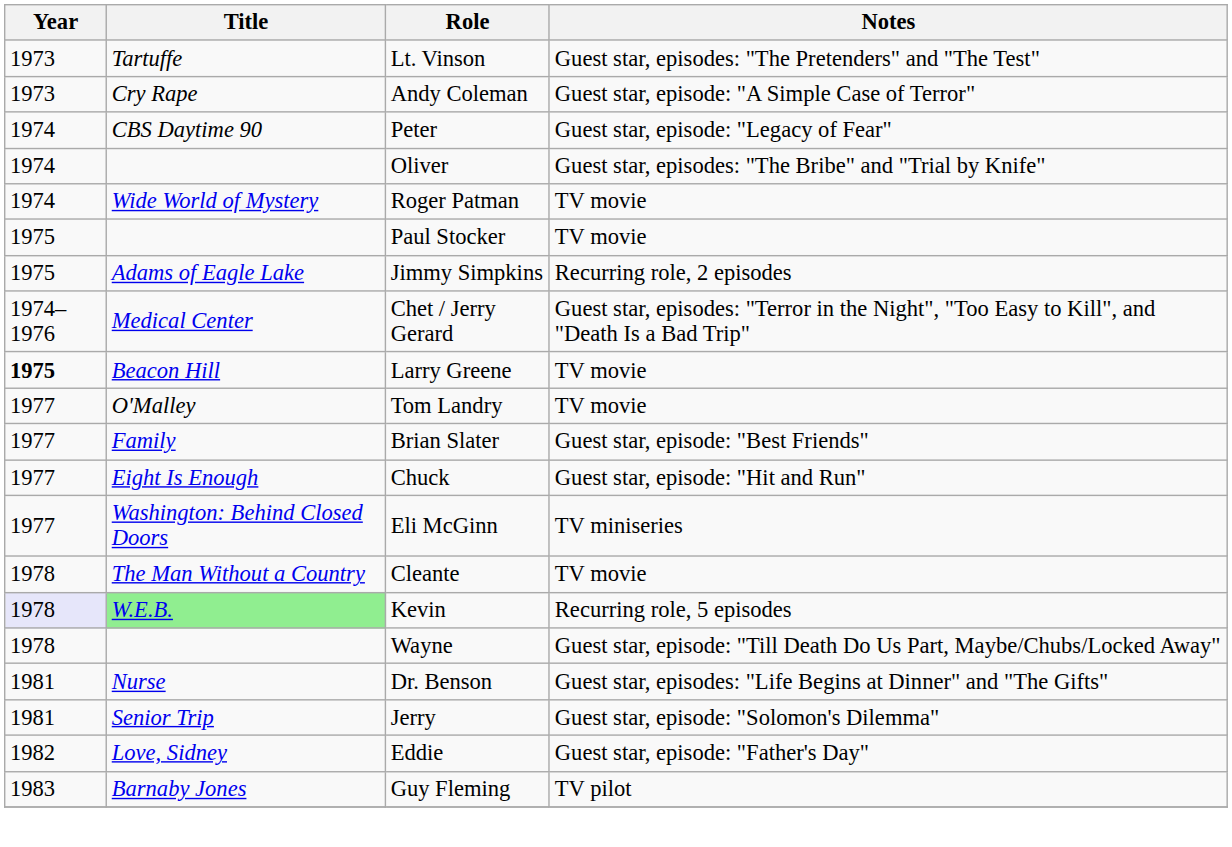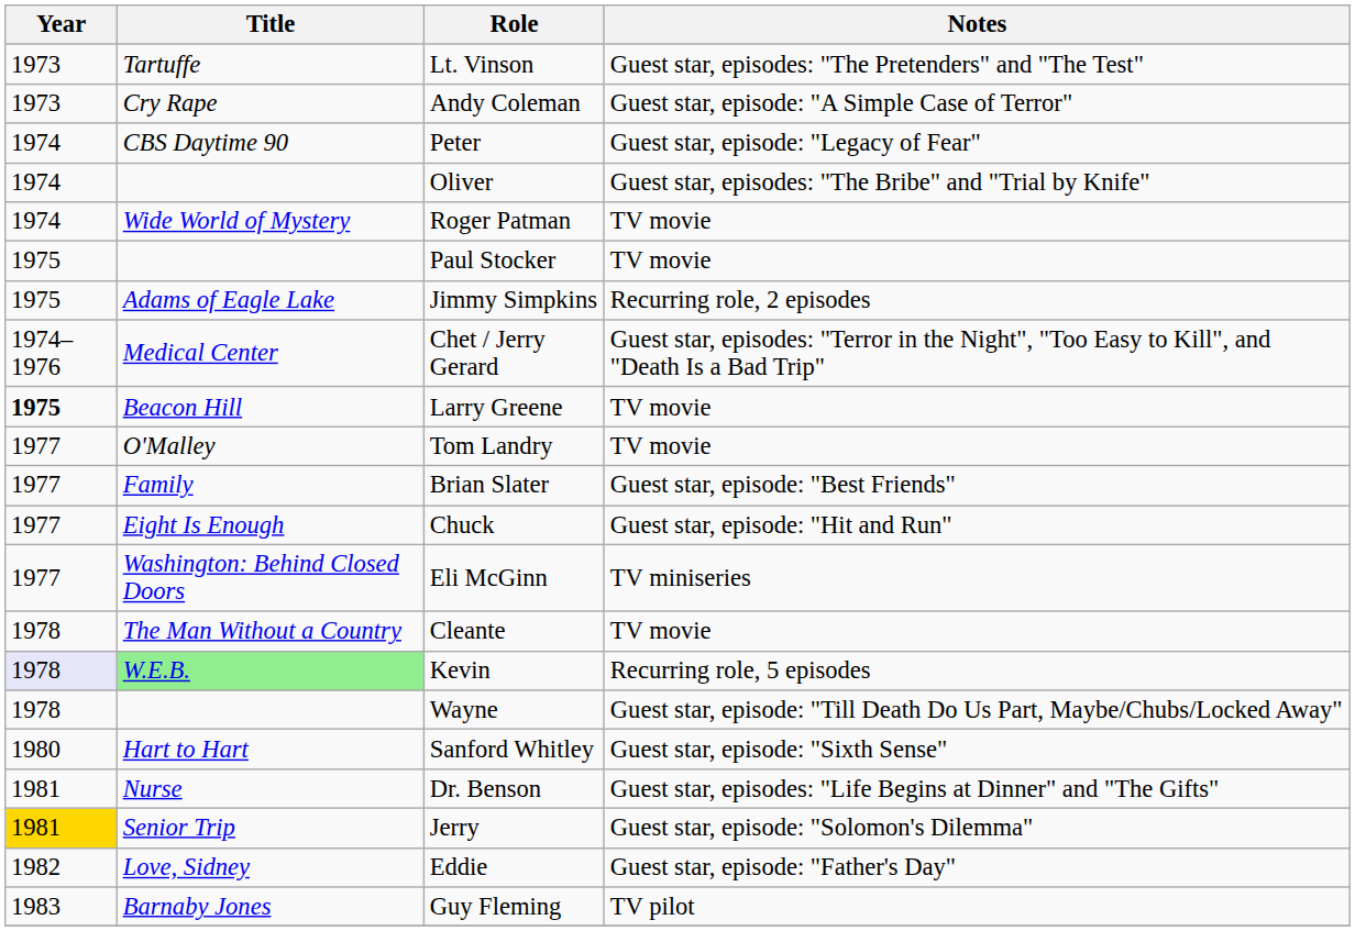 <table class="wikitable sortable">
 <tr>
 <th>Year</th>
 <th>Title</th>
 <th>Role</th>
 <th class="unsortable">Notes</th>
 </tr>
 <tr>
 <td>1973</td>
 <td><em>Tartuffe</em></td>
 <td>Lt. Vinson</td>
 <td>Guest star, episodes: "The Pretenders" and "The Test"</td>
 </tr>
 <tr>
 <td>1973</td>
 <td><em>Cry Rape</em></td>
 <td>Andy Coleman</td>
 <td>Guest star, episode: "A Simple Case of Terror"</td>
 </tr>
 <tr>
 <td>1974</td>
 <td><em>CBS Daytime 90</em></td>
 <td>Peter</td>
 <td>Guest star, episode: "Legacy of Fear"</td>
 </tr>
 <tr>
 <td>1974</td>
 <td><em></em></td>
 <td>Oliver</td>
 <td>Guest star, episodes: "The Bribe" and "Trial by Knife"</td>
 </tr>
 <tr>
 <td>1974</td>
 <td><em><a href='#'>Wide World of Mystery</a></em></td>
 <td>Roger Patman</td>
 <td>TV movie</td>
 </tr>
 <tr>
 <td>1975</td>
 <td><em></em></td>
 <td>Paul Stocker</td>
 <td>TV movie</td>
 </tr>
 <tr>
 <td>1975</td>
 <td><em><a href='#'>Adams of Eagle Lake</a></em></td>
 <td>Jimmy Simpkins</td>
 <td>Recurring role, 2 episodes</td>
 </tr>
 <tr>
 <td>1974–1976</td>
 <td><em><a href='#'>Medical Center</a></em></td>
 <td>Chet / Jerry Gerard</td>
 <td>Guest star, episodes: "Terror in the Night", "Too Easy to Kill", and "Death Is a Bad Trip"</td>
 </tr>
 <tr>
 <td><strong>1975</strong></td>
 <td><em><a href='#'>Beacon Hill</a></em></td>
 <td>Larry Greene</td>
 <td>TV movie</td>
 </tr>
 <tr>
 <td>1977</td>
 <td><em>O'Malley</em></td>
 <td>Tom Landry</td>
 <td>TV movie</td>
 </tr>
 <tr>
 <td>1977</td>
 <td><em><a href='#'>Family</a></em></td>
 <td>Brian Slater</td>
 <td>Guest star, episode: "Best Friends"</td>
 </tr>
 <tr>
 <td>1977</td>
 <td><em><a href='#'>Eight Is Enough</a></em></td>
 <td>Chuck</td>
 <td>Guest star, episode: "Hit and Run"</td>
 </tr>
 <tr>
 <td>1977</td>
 <td><em><a href='#'>Washington: Behind Closed Doors</a></em></td>
 <td>Eli McGinn</td>
 <td>TV miniseries</td>
 </tr>
 <tr>
 <td>1978</td>
 <td><em><a href='#'>The Man Without a Country</a></em></td>
 <td>Cleante</td>
 <td>TV movie</td>
 </tr>
 <tr>
 <td style="background: lavender;">1978</td>
 <td style="background: lightgreen;"><em><a href='#'>W.E.B.</a></em></td>
 <td>Kevin</td>
 <td>Recurring role, 5 episodes</td>
 </tr>
 <tr>
 <td>1978</td>
 <td><em></em></td>
 <td>Wayne</td>
 <td>Guest star, episode: "Till Death Do Us Part, Maybe/Chubs/Locked Away"</td>
 </tr>
 <tr>
+<td>1980</td>
+<td><em><a href='#'>Hart to Hart</a></em></td>
+<td>Sanford Whitley</td>
+<td>Guest star, episode: "Sixth Sense"</td>
+</tr>
+<tr>
 <td>1981</td>
 <td><em><a href='#'>Nurse</a></em></td>
 <td>Dr. Benson</td>
 <td>Guest star, episodes: "Life Begins at Dinner" and "The Gifts"</td>
 </tr>
 <tr>
-<td>1981</td>
+<td style="background: gold;">1981</td>
 <td><em><a href='#'>Senior Trip</a></em></td>
 <td>Jerry</td>
 <td>Guest star, episode: "Solomon's Dilemma"</td>
 </tr>
 <tr>
 <td>1982</td>
 <td><em><a href='#'>Love, Sidney</a></em></td>
 <td>Eddie</td>
 <td>Guest star, episode: "Father's Day"</td>
 </tr>
 <tr>
 <td>1983</td>
 <td><em><a href='#'>Barnaby Jones</a></em></td>
 <td>Guy Fleming</td>
 <td>TV pilot</td>
 </tr>
 <tr>
 </tr>
 </table>
